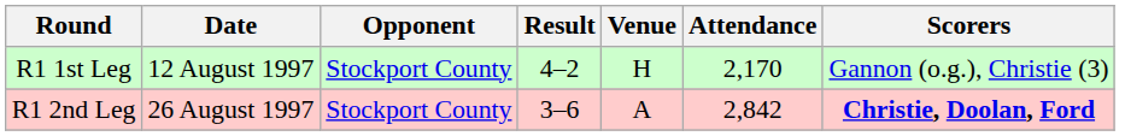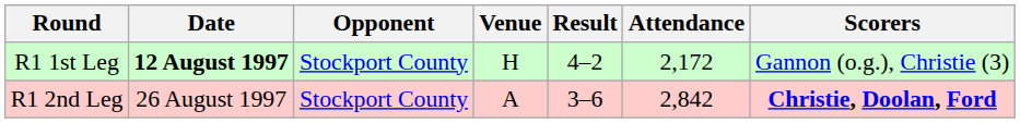 <table class= "wikitable " style="font-size:100%; text-align:center">
 <tr>
 <th>Round</th>
 <th>Date</th>
 <th>Opponent</th>
+<th>Venue</th>
 <th>Result</th>
-<th>Venue</th>
 <th>Attendance</th>
 <th>Scorers</th>
 </tr>
 <tr style="background: #CCFFCC;">
 <td>R1 1st Leg</td>
-<td>12 August 1997</td>
+<td><strong>12 August 1997</strong></td>
 <td><a href='#'>Stockport County</a></td>
+<td>H</td>
 <td>4–2</td>
-<td>H</td>
-<td>2,170</td>
+<td>2,172</td>
 <td><a href='#'>Gannon</a> (o.g.), <a href='#'>Christie</a> (3)</td>
 </tr>
 <tr style="background: #FFCCCC;">
 <td>R1 2nd Leg</td>
 <td>26 August 1997</td>
 <td><a href='#'>Stockport County</a></td>
+<td>A</td>
 <td>3–6</td>
-<td>A</td>
 <td>2,842</td>
 <td><strong><a href='#'>Christie</a>, <a href='#'>Doolan</a>, <a href='#'>Ford</a></strong></td>
 </tr>
 </table>
